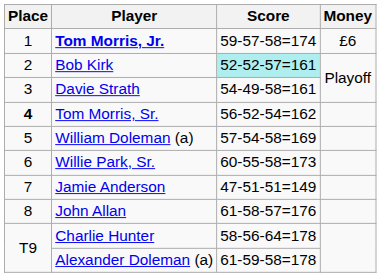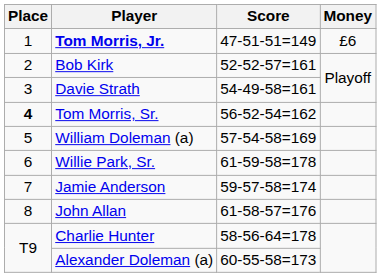 <table class=wikitable>
 <tr>
 <th>Place</th>
 <th>Player</th>
 <th>Score</th>
 <th>Money</th>
 </tr>
 <tr>
 <td align=center>1</td>
 <td> <strong><a href='#'>Tom Morris, Jr.</a></strong></td>
-<td>59-57-58=174</td>
+<td>47-51-51=149</td>
 <td align=center>£6</td>
 </tr>
 <tr>
 <td align=center>2</td>
 <td> <a href='#'>Bob Kirk</a></td>
-<td style="background: paleturquoise;">52-52-57=161</td>
+<td>52-52-57=161</td>
 <td rowspan=2 align=center>Playoff</td>
 </tr>
 <tr>
 <td align=center>3</td>
 <td> <a href='#'>Davie Strath</a></td>
 <td>54-49-58=161</td>
 </tr>
 <tr>
 <td align=center><strong>4</strong></td>
 <td> <a href='#'>Tom Morris, Sr.</a></td>
 <td>56-52-54=162</td>
 <td></td>
 </tr>
 <tr>
 <td align=center>5</td>
 <td> <a href='#'>William Doleman</a> (a)</td>
 <td>57-54-58=169</td>
 <td></td>
 </tr>
 <tr>
 <td align=center>6</td>
 <td> <a href='#'>Willie Park, Sr.</a></td>
-<td>60-55-58=173</td>
+<td>61-59-58=178</td>
 <td></td>
 </tr>
 <tr>
 <td align=center>7</td>
 <td> <a href='#'>Jamie Anderson</a></td>
-<td>47-51-51=149</td>
+<td>59-57-58=174</td>
 <td></td>
 </tr>
 <tr>
 <td align=center>8</td>
 <td> <a href='#'>John Allan</a></td>
 <td>61-58-57=176</td>
 <td></td>
 </tr>
 <tr>
 <td rowspan=2 align=center>T9</td>
 <td> <a href='#'>Charlie Hunter</a></td>
 <td>58-56-64=178</td>
 <td rowspan=2 align=center></td>
 </tr>
 <tr>
 <td> <a href='#'>Alexander Doleman</a> (a)</td>
-<td>61-59-58=178</td>
+<td>60-55-58=173</td>
 </tr>
 </table>
